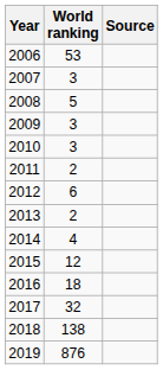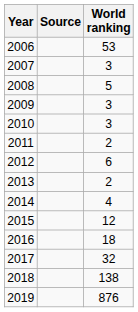 <table class="wikitable" style="text-align:center; font-size: 95%;">
 <tr>
 <th>Year</th>
+<th>Source</th>
 <th>World<br>ranking</th>
-<th>Source</th>
 </tr>
 <tr>
 <td>2006</td>
+<td></td>
 <td>53</td>
-<td></td>
 </tr>
 <tr>
 <td>2007</td>
+<td></td>
 <td>3</td>
-<td></td>
 </tr>
 <tr>
 <td>2008</td>
+<td></td>
 <td>5</td>
-<td></td>
 </tr>
 <tr>
 <td>2009</td>
+<td></td>
 <td>3</td>
-<td></td>
 </tr>
 <tr>
 <td>2010</td>
+<td></td>
 <td>3</td>
-<td></td>
 </tr>
 <tr>
 <td>2011</td>
+<td></td>
 <td>2</td>
-<td></td>
 </tr>
 <tr>
 <td>2012</td>
+<td></td>
 <td>6</td>
-<td></td>
 </tr>
 <tr>
 <td>2013</td>
+<td></td>
 <td>2</td>
-<td></td>
 </tr>
 <tr>
 <td>2014</td>
+<td></td>
 <td>4</td>
-<td></td>
 </tr>
 <tr>
 <td>2015</td>
+<td></td>
 <td>12</td>
-<td></td>
 </tr>
 <tr>
 <td>2016</td>
+<td></td>
 <td>18</td>
-<td></td>
 </tr>
 <tr>
 <td>2017</td>
+<td></td>
 <td>32</td>
-<td></td>
 </tr>
 <tr>
 <td>2018</td>
+<td></td>
 <td>138</td>
-<td></td>
 </tr>
 <tr>
 <td>2019</td>
+<td></td>
 <td>876</td>
-<td></td>
 </tr>
 </table>
